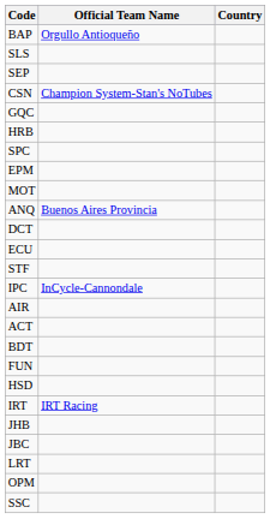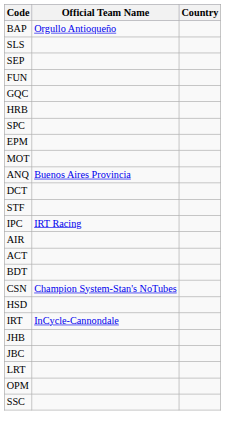 <table class="wikitable">
 <tr style="background:#ccf;">
 <th>Code</th>
 <th>Official Team Name</th>
 <th>Country</th>
 </tr>
 <tr>
 <td>BAP</td>
 <td><a href='#'>Orgullo Antioqueño</a></td>
 <td></td>
 </tr>
 <tr>
 <td>SLS</td>
 <td></td>
 <td></td>
 </tr>
 <tr>
 <td>SEP</td>
 <td></td>
 <td></td>
 </tr>
 <tr>
-<td>CSN</td>
-<td><a href='#'>Champion System-Stan's NoTubes</a></td>
+<td>FUN</td>
+<td></td>
 <td></td>
 </tr>
 <tr>
 <td>GQC</td>
 <td></td>
 <td></td>
 </tr>
 <tr>
 <td>HRB</td>
 <td></td>
 <td></td>
 </tr>
 <tr>
 <td>SPC</td>
 <td></td>
 <td></td>
 </tr>
 <tr>
 <td>EPM</td>
 <td></td>
 <td></td>
 </tr>
 <tr>
 <td>MOT</td>
 <td></td>
 <td></td>
 </tr>
 <tr>
 <td>ANQ</td>
 <td><a href='#'>Buenos Aires Provincia</a></td>
 <td></td>
 </tr>
 <tr>
 <td>DCT</td>
 <td></td>
 <td></td>
 </tr>
 <tr>
-<td>ECU</td>
-<td></td>
-<td></td>
-</tr>
-<tr>
 <td>STF</td>
 <td></td>
 <td></td>
 </tr>
 <tr>
 <td>IPC</td>
-<td><a href='#'>InCycle-Cannondale</a></td>
+<td><a href='#'>IRT Racing</a></td>
 <td></td>
 </tr>
 <tr>
 <td>AIR</td>
 <td></td>
 <td></td>
 </tr>
 <tr>
 <td>ACT</td>
 <td></td>
 <td></td>
 </tr>
 <tr>
 <td>BDT</td>
 <td></td>
 <td></td>
 </tr>
 <tr>
-<td>FUN</td>
-<td></td>
+<td>CSN</td>
+<td><a href='#'>Champion System-Stan's NoTubes</a></td>
 <td></td>
 </tr>
 <tr>
 <td>HSD</td>
 <td></td>
 <td></td>
 </tr>
 <tr>
 <td>IRT</td>
-<td><a href='#'>IRT Racing</a></td>
+<td><a href='#'>InCycle-Cannondale</a></td>
 <td></td>
 </tr>
 <tr>
 <td>JHB</td>
 <td></td>
 <td></td>
 </tr>
 <tr>
 <td>JBC</td>
 <td></td>
 <td></td>
 </tr>
 <tr>
 <td>LRT</td>
 <td></td>
 <td></td>
 </tr>
 <tr>
 <td>OPM</td>
 <td></td>
 <td></td>
 </tr>
 <tr>
 <td>SSC</td>
 <td></td>
 <td></td>
 </tr>
 </table>
